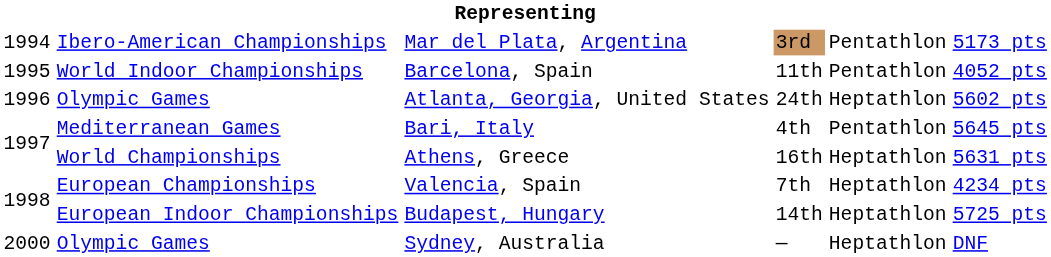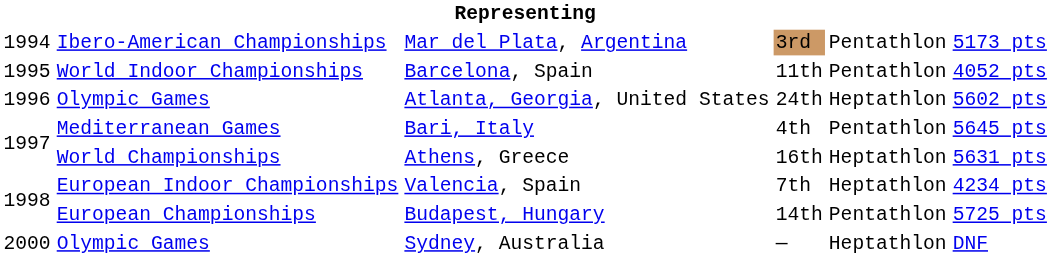 <table>
 <tr>
 <th colspan="6">Representing </th>
 </tr>
 <tr>
 <td>1994</td>
 <td><a href='#'>Ibero-American Championships</a></td>
 <td><a href='#'>Mar del Plata</a>, <a href='#'>Argentina</a></td>
 <td bgcolor="cc9966">3rd</td>
 <td>Pentathlon</td>
 <td><a href='#'>5173 pts</a></td>
 </tr>
 <tr>
 <td>1995</td>
 <td><a href='#'>World Indoor Championships</a></td>
 <td><a href='#'>Barcelona</a>, Spain</td>
 <td>11th</td>
 <td>Pentathlon</td>
 <td><a href='#'>4052 pts</a></td>
 </tr>
 <tr>
 <td>1996</td>
 <td><a href='#'>Olympic Games</a></td>
 <td><a href='#'>Atlanta, Georgia</a>, United States</td>
 <td>24th</td>
 <td>Heptathlon</td>
 <td><a href='#'>5602 pts</a></td>
 </tr>
 <tr>
 <td rowspan=2>1997</td>
 <td><a href='#'>Mediterranean Games</a></td>
 <td><a href='#'>Bari, Italy</a></td>
 <td>4th</td>
 <td>Pentathlon</td>
 <td><a href='#'>5645 pts</a></td>
 </tr>
 <tr>
 <td><a href='#'>World Championships</a></td>
 <td><a href='#'>Athens</a>, Greece</td>
 <td>16th</td>
 <td>Heptathlon</td>
 <td><a href='#'>5631 pts</a></td>
 </tr>
 <tr>
 <td rowspan=2>1998</td>
-<td><a href='#'>European Championships</a></td>
+<td><a href='#'>European Indoor Championships</a></td>
 <td><a href='#'>Valencia</a>, Spain</td>
 <td>7th</td>
 <td>Heptathlon</td>
 <td><a href='#'>4234 pts</a></td>
 </tr>
 <tr>
-<td><a href='#'>European Indoor Championships</a></td>
+<td><a href='#'>European Championships</a></td>
 <td><a href='#'>Budapest, Hungary</a></td>
 <td>14th</td>
-<td>Heptathlon</td>
+<td>Pentathlon</td>
 <td><a href='#'>5725 pts</a></td>
 </tr>
 <tr>
 <td>2000</td>
 <td><a href='#'>Olympic Games</a></td>
 <td><a href='#'>Sydney</a>, Australia</td>
 <td>—</td>
 <td>Heptathlon</td>
 <td><a href='#'>DNF</a></td>
 </tr>
 </table>
